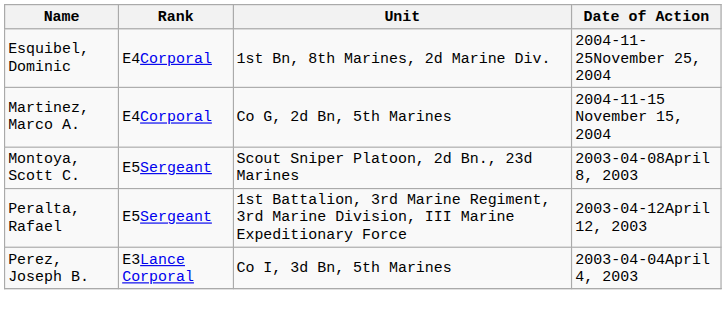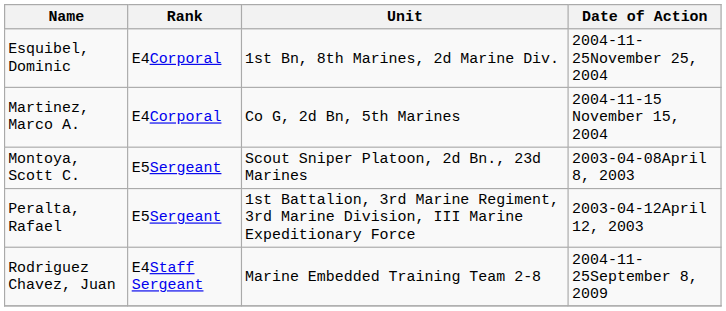 <table class="wikitable" style="text-align:left; margin:1em auto;">
 <tr bgcolor="#CCCCCC">
 <th>Name</th>
 <th>Rank</th>
 <th>Unit</th>
 <th>Date of Action</th>
 </tr>
 <tr>
 <td>Esquibel, Dominic</td>
 <td><span>E4</span><a href='#'>Corporal</a></td>
 <td>1st Bn, 8th Marines, 2d Marine Div.</td>
 <td><span>2004-11-25</span>November 25, 2004</td>
 </tr>
 <tr>
 <td>Martinez, Marco A.</td>
 <td><span>E4</span><a href='#'>Corporal</a></td>
 <td>Co G, 2d Bn, 5th Marines</td>
 <td><span>2004-11-15</span> November 15, 2004</td>
 </tr>
 <tr>
 <td>Montoya, Scott C.</td>
 <td><span>E5</span><a href='#'>Sergeant</a></td>
 <td>Scout Sniper Platoon, 2d Bn., 23d Marines</td>
 <td><span>2003-04-08</span>April 8, 2003</td>
 </tr>
 <tr>
 <td>Peralta, Rafael</td>
 <td><span>E5</span><a href='#'>Sergeant</a></td>
 <td>1st Battalion, 3rd Marine Regiment, 3rd Marine Division, III Marine Expeditionary Force</td>
 <td><span>2003-04-12</span>April 12, 2003</td>
 </tr>
 <tr>
-<td>Perez, Joseph B.</td>
-<td><span>E3</span><a href='#'>Lance Corporal</a></td>
-<td>Co I, 3d Bn, 5th Marines</td>
-<td><span>2003-04-04</span>April 4, 2003</td>
+<td>Rodriguez Chavez, Juan</td>
+<td><span>E4</span><a href='#'>Staff Sergeant</a></td>
+<td>Marine Embedded Training Team 2-8</td>
+<td><span>2004-11-25</span>September 8, 2009</td>
 </tr>
 <tr>
 </tr>
 </table>
